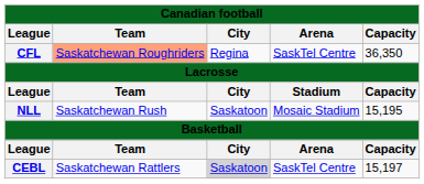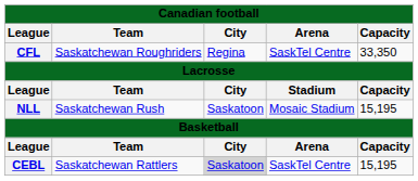 <table class="wikitable" style="width:auto">
 <tr>
 <td bgcolor="#076A21" align="center" colspan="6"><strong><span>Canadian football</span></strong></td>
 </tr>
 <tr>
 <th>League</th>
 <th>Team</th>
 <th>City</th>
 <th>Arena</th>
 <th>Capacity</th>
 </tr>
 <tr>
 <th rowspan="1"><a href='#'>CFL</a></th>
-<td style="background: lightsalmon;"><a href='#'>Saskatchewan Roughriders</a></td>
+<td><a href='#'>Saskatchewan Roughriders</a></td>
 <td><a href='#'>Regina</a></td>
 <td><a href='#'>SaskTel Centre</a></td>
-<td>36,350</td>
+<td>33,350</td>
 </tr>
 <tr>
 <td bgcolor="#076A21" align="center" colspan="6"><strong><span>Lacrosse</span></strong></td>
 </tr>
 <tr>
 <th>League</th>
 <th>Team</th>
 <th>City</th>
 <th>Stadium</th>
 <th>Capacity</th>
 </tr>
 <tr>
 <th rowspan="1"><a href='#'>NLL</a></th>
 <td><a href='#'>Saskatchewan Rush</a></td>
 <td><a href='#'>Saskatoon</a></td>
 <td><a href='#'>Mosaic Stadium</a></td>
 <td>15,195</td>
 </tr>
 <tr>
 <td bgcolor="#076A21" align="center" colspan="6"><strong><span>Basketball</span></strong></td>
 </tr>
 <tr>
 <th>League</th>
 <th>Team</th>
 <th>City</th>
 <th>Arena</th>
 <th>Capacity</th>
 </tr>
 <tr>
 <th rowspan="1"><a href='#'>CEBL</a></th>
 <td><a href='#'>Saskatchewan Rattlers</a></td>
 <td style="background: lightgrey;"><a href='#'>Saskatoon</a></td>
 <td><a href='#'>SaskTel Centre</a></td>
-<td>15,197</td>
+<td>15,195</td>
 </tr>
 </table>
